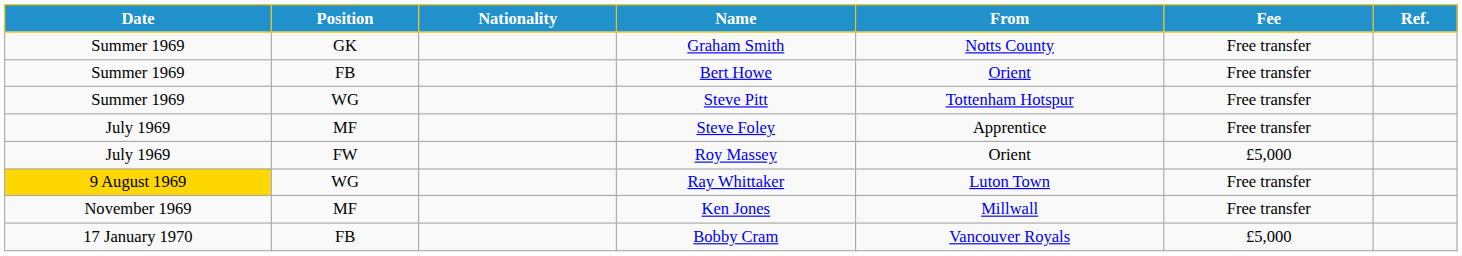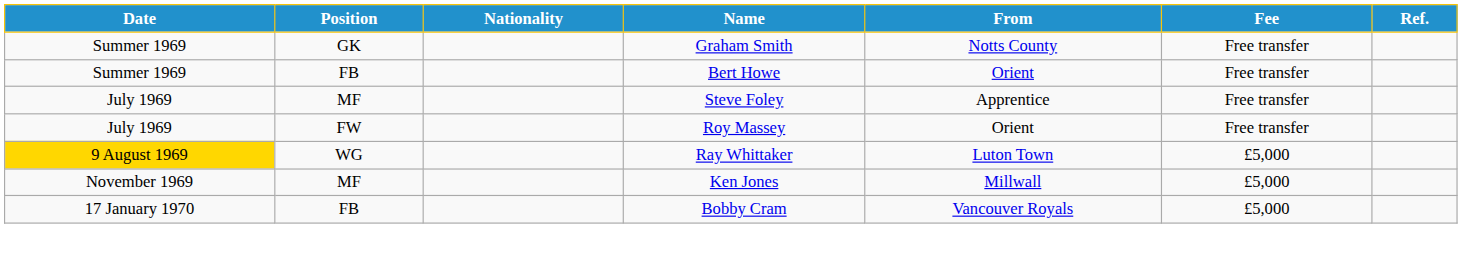 <table class="wikitable" style="text-align:center; font-size:90%; width:100%;">
 <tr>
 <th style="background:#2191CC; color:white; border:1px solid #F7C408; text-align:center;">Date</th>
 <th style="background:#2191CC; color:white; border:1px solid #F7C408; text-align:center;">Position</th>
 <th style="background:#2191CC; color:white; border:1px solid #F7C408; text-align:center;">Nationality</th>
 <th style="background:#2191CC; color:white; border:1px solid #F7C408; text-align:center;">Name</th>
 <th style="background:#2191CC; color:white; border:1px solid #F7C408; text-align:center;">From</th>
 <th style="background:#2191CC; color:white; border:1px solid #F7C408; text-align:center;">Fee</th>
 <th style="background:#2191CC; color:white; border:1px solid #F7C408; text-align:center;">Ref.</th>
 </tr>
 <tr>
 <td>Summer 1969</td>
 <td>GK</td>
 <td></td>
 <td><a href='#'>Graham Smith</a></td>
 <td> <a href='#'>Notts County</a></td>
 <td>Free transfer</td>
 <td></td>
 </tr>
 <tr>
 <td>Summer 1969</td>
 <td>FB</td>
 <td></td>
 <td><a href='#'>Bert Howe</a></td>
 <td> <a href='#'>Orient</a></td>
 <td>Free transfer</td>
 <td></td>
 </tr>
 <tr>
-<td>Summer 1969</td>
-<td>WG</td>
-<td></td>
-<td><a href='#'>Steve Pitt</a></td>
-<td> <a href='#'>Tottenham Hotspur</a></td>
-<td>Free transfer</td>
-<td></td>
-</tr>
-<tr>
 <td>July 1969</td>
 <td>MF</td>
 <td></td>
 <td><a href='#'>Steve Foley</a></td>
 <td>Apprentice</td>
 <td>Free transfer</td>
 <td></td>
 </tr>
 <tr>
 <td>July 1969</td>
 <td>FW</td>
 <td></td>
 <td><a href='#'>Roy Massey</a></td>
 <td> Orient</td>
-<td>£5,000</td>
+<td>Free transfer</td>
 <td></td>
 </tr>
 <tr>
 <td style="background: gold;">9 August 1969</td>
 <td>WG</td>
 <td></td>
 <td><a href='#'>Ray Whittaker</a></td>
 <td> <a href='#'>Luton Town</a></td>
-<td>Free transfer</td>
+<td>£5,000</td>
 <td></td>
 </tr>
 <tr>
 <td>November 1969</td>
 <td>MF</td>
 <td></td>
 <td><a href='#'>Ken Jones</a></td>
 <td> <a href='#'>Millwall</a></td>
-<td>Free transfer</td>
+<td>£5,000</td>
 <td></td>
 </tr>
 <tr>
 <td>17 January 1970</td>
 <td>FB</td>
 <td></td>
 <td><a href='#'>Bobby Cram</a></td>
 <td> <a href='#'>Vancouver Royals</a></td>
 <td>£5,000</td>
 <td></td>
 </tr>
 </table>
